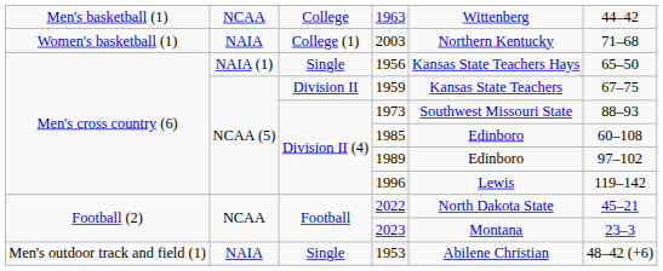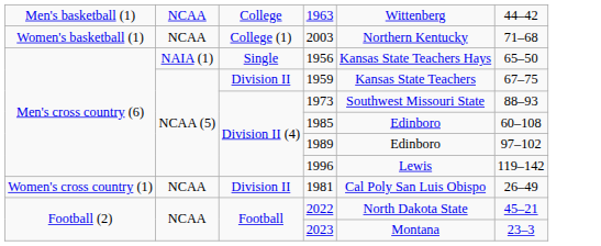 <table class="wikitable">
 <tr align="center">
 <td rowspan="1"><a href='#'>Men's basketball</a> (1)</td>
 <td rowspan="1"><a href='#'>NCAA</a></td>
 <td rowspan="1"><a href='#'>College</a></td>
 <td><a href='#'>1963</a></td>
 <td><a href='#'>Wittenberg</a></td>
 <td>44–42</td>
 </tr>
 <tr align="center">
 <td rowspan="1"><a href='#'>Women's basketball</a> (1)</td>
-<td rowspan="1"><a href='#'>NAIA</a></td>
+<td rowspan="1">NCAA</td>
 <td rowspan="1"><a href='#'>College</a> (1)</td>
 <td>2003</td>
 <td><a href='#'>Northern Kentucky</a></td>
 <td>71–68</td>
 </tr>
 <tr align="center">
 <td rowspan="6"><a href='#'>Men's cross country</a> (6)</td>
 <td rowspan="1"><a href='#'>NAIA</a> (1)</td>
 <td rowspan="1"><a href='#'>Single</a></td>
 <td>1956</td>
 <td><a href='#'>Kansas State Teachers Hays</a></td>
 <td>65–50</td>
 </tr>
 <tr align="center">
 <td rowspan="5">NCAA (5)</td>
 <td rowspan="1"><a href='#'>Division II</a></td>
 <td>1959</td>
 <td><a href='#'>Kansas State Teachers</a></td>
 <td>67–75</td>
 </tr>
 <tr align="center">
 <td rowspan="4"><a href='#'>Division II</a> (4)</td>
 <td>1973</td>
 <td><a href='#'>Southwest Missouri State</a></td>
 <td>88–93</td>
 </tr>
 <tr align="center">
 <td>1985</td>
 <td><a href='#'>Edinboro</a></td>
 <td>60–108</td>
 </tr>
 <tr align="center">
 <td>1989</td>
 <td>Edinboro</td>
 <td>97–102</td>
 </tr>
 <tr align="center">
 <td>1996</td>
 <td><a href='#'>Lewis</a></td>
 <td>119–142</td>
 </tr>
 <tr align="center">
+<td rowspan="1"><a href='#'>Women's cross country</a> (1)</td>
+<td rowspan="1">NCAA</td>
+<td rowspan="1"><a href='#'>Division II</a></td>
+<td>1981</td>
+<td><a href='#'>Cal Poly San Luis Obispo</a></td>
+<td>26–49</td>
+</tr>
+<tr align="center">
 <td rowspan="2"><a href='#'>Football</a> (2)</td>
 <td rowspan="2">NCAA</td>
 <td rowspan="2"><a href='#'>Football</a></td>
 <td><a href='#'>2022</a></td>
 <td><a href='#'>North Dakota State</a></td>
 <td><a href='#'>45–21</a></td>
 </tr>
 <tr align="center">
 <td><a href='#'>2023</a></td>
 <td><a href='#'>Montana</a></td>
 <td><a href='#'>23–3</a></td>
 </tr>
-<tr align="center">
-<td rowspan="1">Men's outdoor track and field (1)</td>
-<td rowspan="1"><a href='#'>NAIA</a></td>
-<td rowspan="1"><a href='#'>Single</a></td>
-<td>1953</td>
-<td><a href='#'>Abilene Christian</a></td>
-<td>48–42 (+6)</td>
-</tr>
 </table>
